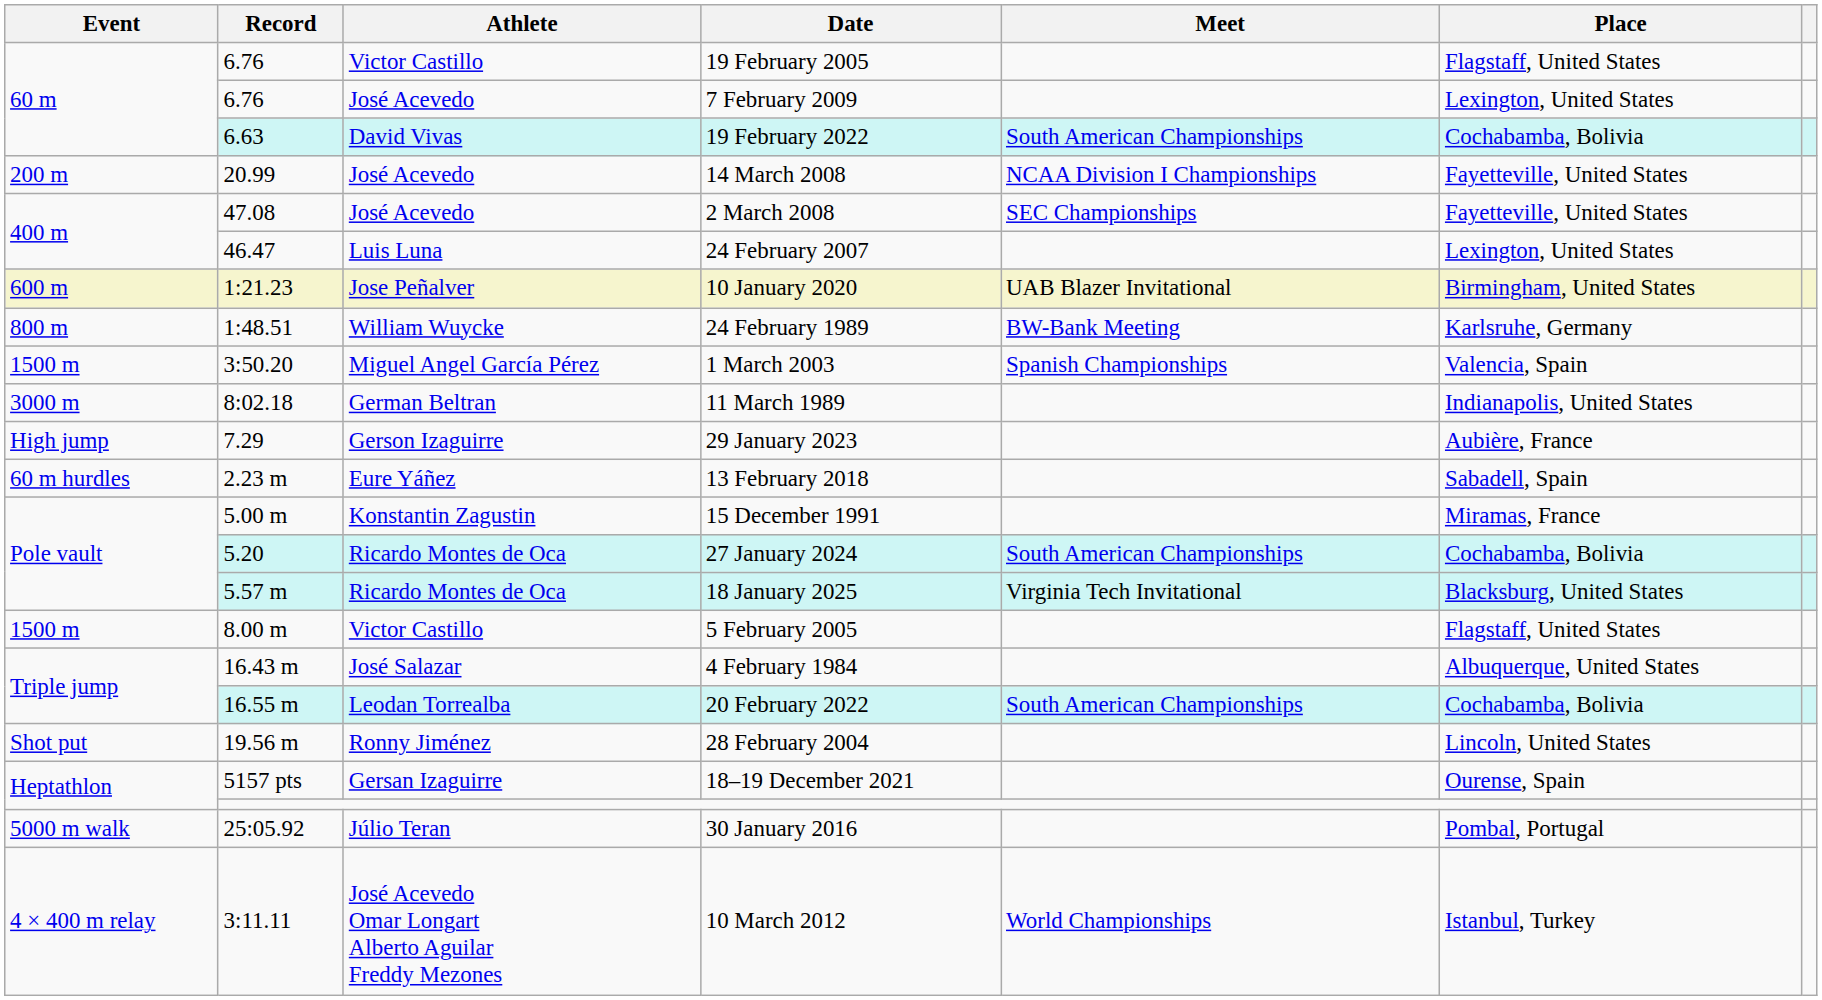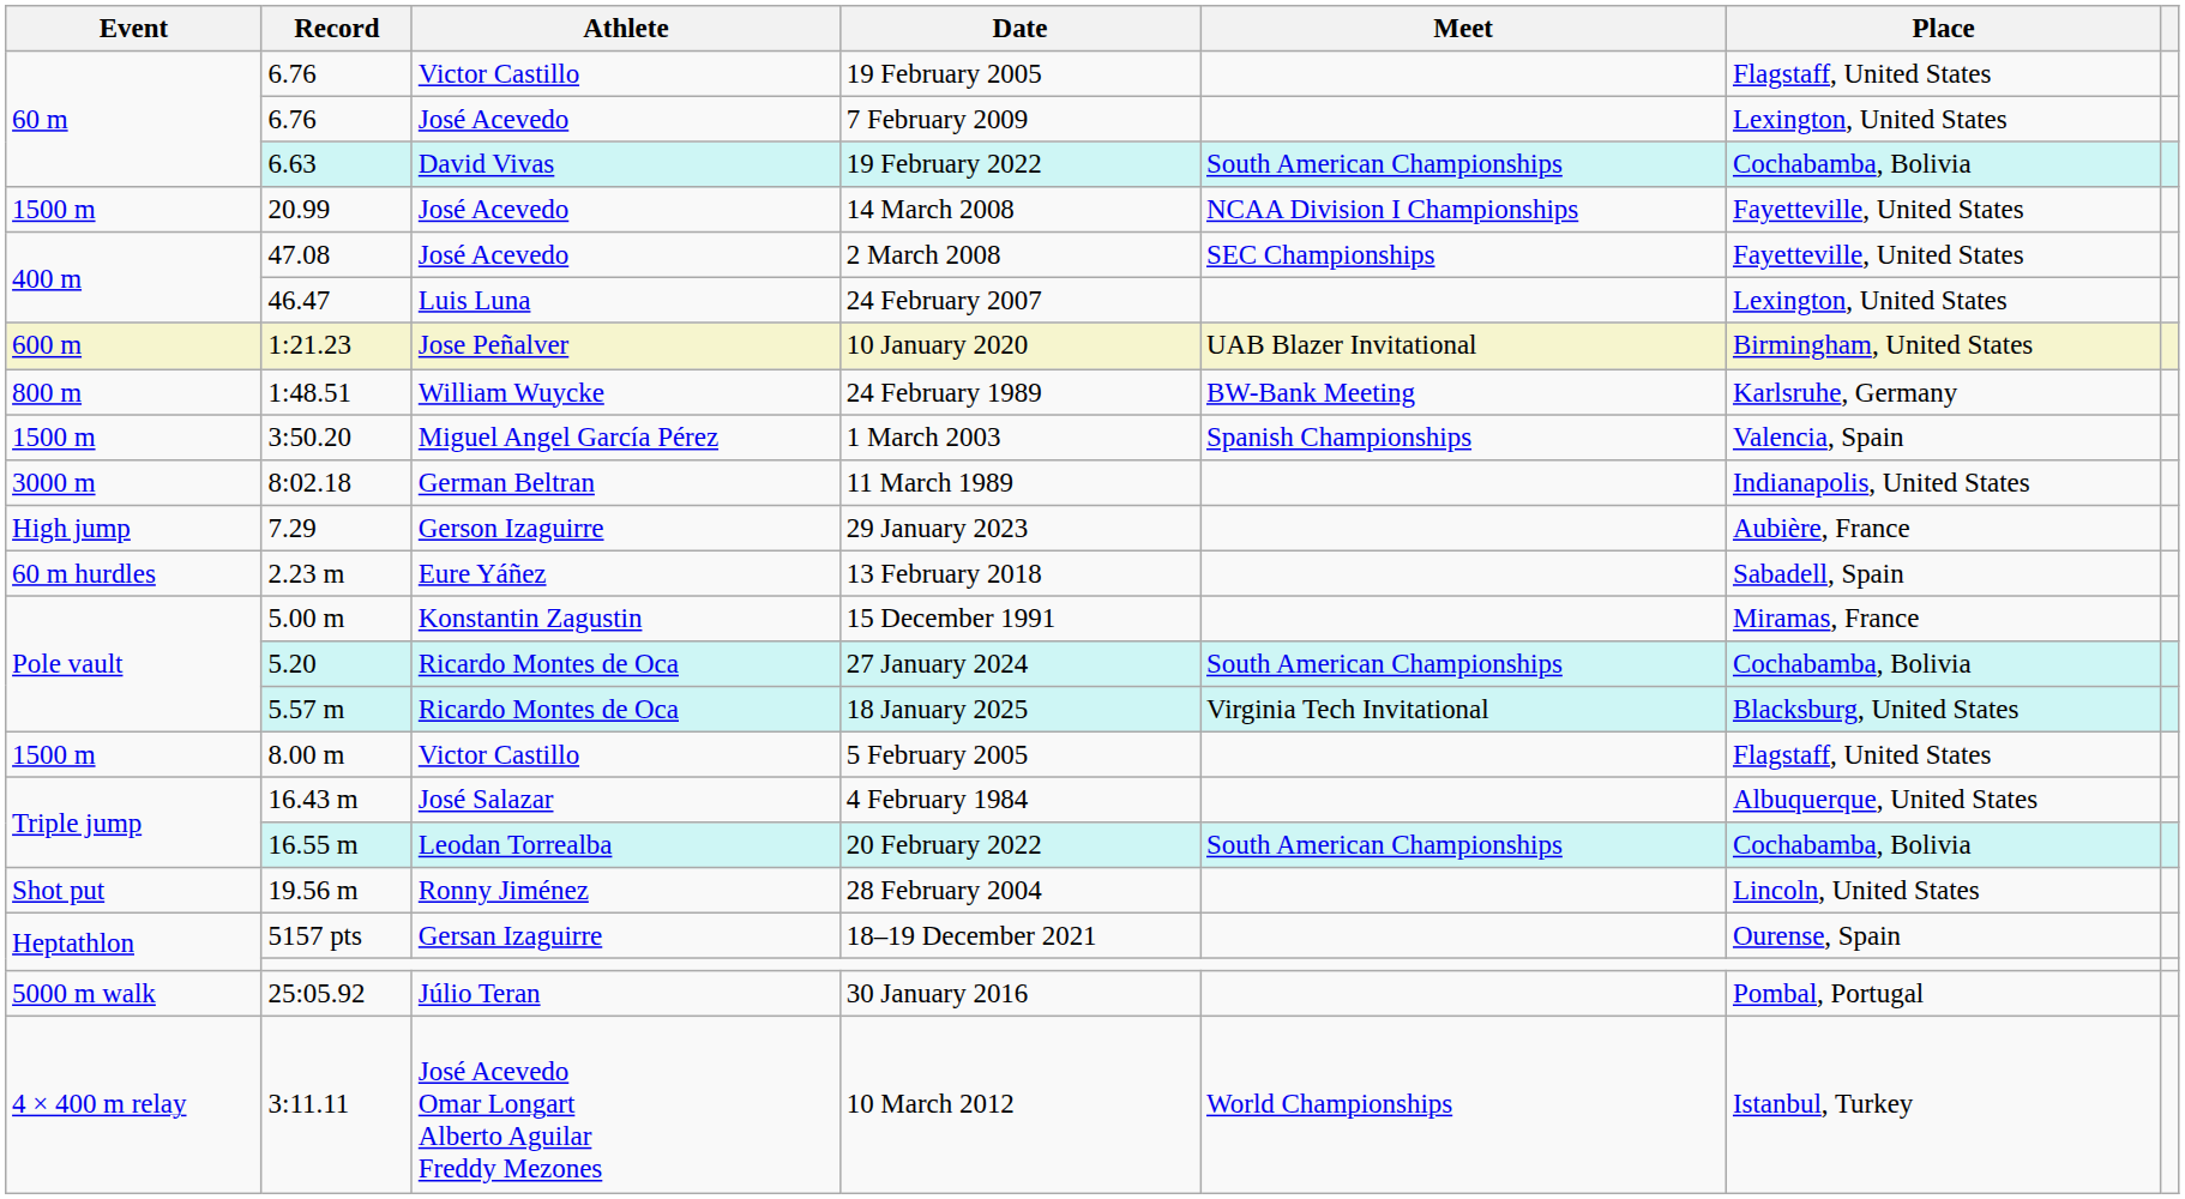 <table class="wikitable" style="font-size:95%; width: 95%;">
 <tr>
 <th>Event</th>
 <th>Record</th>
 <th>Athlete</th>
 <th>Date</th>
 <th>Meet</th>
 <th>Place</th>
 <th></th>
 </tr>
 <tr>
 <td rowspan=3><a href='#'>60 m</a></td>
 <td>6.76 </td>
 <td><a href='#'>Victor Castillo</a></td>
 <td>19 February 2005</td>
 <td></td>
 <td><a href='#'>Flagstaff</a>, United States</td>
 <td></td>
 </tr>
 <tr>
 <td>6.76</td>
 <td><a href='#'>José Acevedo</a></td>
 <td>7 February 2009</td>
 <td></td>
 <td><a href='#'>Lexington</a>, United States</td>
 <td></td>
 </tr>
 <tr bgcolor=#CEF6F5>
 <td>6.63 </td>
 <td><a href='#'>David Vivas</a></td>
 <td>19 February 2022</td>
 <td><a href='#'>South American Championships</a></td>
 <td><a href='#'>Cochabamba</a>, Bolivia</td>
 <td></td>
 </tr>
 <tr>
-<td><a href='#'>200 m</a></td>
+<td><a href='#'>1500 m</a></td>
 <td>20.99</td>
 <td><a href='#'>José Acevedo</a></td>
 <td>14 March 2008</td>
 <td><a href='#'>NCAA Division I Championships</a></td>
 <td><a href='#'>Fayetteville</a>, United States</td>
 <td></td>
 </tr>
 <tr>
 <td rowspan=2><a href='#'>400 m</a></td>
 <td>47.08</td>
 <td><a href='#'>José Acevedo</a></td>
 <td>2 March 2008</td>
 <td><a href='#'>SEC Championships</a></td>
 <td><a href='#'>Fayetteville</a>, United States</td>
 <td></td>
 </tr>
 <tr>
 <td>46.47 </td>
 <td><a href='#'>Luis Luna</a></td>
 <td>24 February 2007</td>
 <td></td>
 <td><a href='#'>Lexington</a>, United States</td>
 <td></td>
 </tr>
 <tr style="background:#f6F5CE;">
 <td><a href='#'>600 m</a></td>
 <td>1:21.23</td>
 <td><a href='#'>Jose Peñalver</a></td>
 <td>10 January 2020</td>
 <td>UAB Blazer Invitational</td>
 <td><a href='#'>Birmingham</a>, United States</td>
 <td></td>
 </tr>
 <tr>
 <td><a href='#'>800 m</a></td>
 <td>1:48.51</td>
 <td><a href='#'>William Wuycke</a></td>
 <td>24 February 1989</td>
 <td><a href='#'>BW-Bank Meeting</a></td>
 <td><a href='#'>Karlsruhe</a>, Germany</td>
 <td></td>
 </tr>
 <tr>
 <td><a href='#'>1500 m</a></td>
 <td>3:50.20</td>
 <td><a href='#'>Miguel Angel García Pérez</a></td>
 <td>1 March 2003</td>
 <td><a href='#'>Spanish Championships</a></td>
 <td><a href='#'>Valencia</a>, Spain</td>
 <td></td>
 </tr>
 <tr>
 <td><a href='#'>3000 m</a></td>
 <td>8:02.18</td>
 <td><a href='#'>German Beltran</a></td>
 <td>11 March 1989</td>
 <td></td>
 <td><a href='#'>Indianapolis</a>, United States</td>
 <td></td>
 </tr>
 <tr>
 <td><a href='#'>High jump</a></td>
 <td>7.29</td>
 <td><a href='#'>Gerson Izaguirre</a></td>
 <td>29 January 2023</td>
 <td></td>
 <td><a href='#'>Aubière</a>, France</td>
 <td></td>
 </tr>
 <tr>
 <td><a href='#'>60 m hurdles</a></td>
 <td>2.23 m</td>
 <td><a href='#'>Eure Yáñez</a></td>
 <td>13 February 2018</td>
 <td></td>
 <td><a href='#'>Sabadell</a>, Spain</td>
 <td></td>
 </tr>
 <tr>
 <td rowspan=3><a href='#'>Pole vault</a></td>
 <td>5.00 m</td>
 <td><a href='#'>Konstantin Zagustin</a></td>
 <td>15 December 1991</td>
 <td></td>
 <td><a href='#'>Miramas</a>, France</td>
 <td></td>
 </tr>
 <tr bgcolor=#CEF6F5>
 <td>5.20 </td>
 <td><a href='#'>Ricardo Montes de Oca</a></td>
 <td>27 January 2024</td>
 <td><a href='#'>South American Championships</a></td>
 <td><a href='#'>Cochabamba</a>, Bolivia</td>
 <td></td>
 </tr>
 <tr bgcolor=#CEF6F5>
 <td>5.57 m</td>
 <td><a href='#'>Ricardo Montes de Oca</a></td>
 <td>18 January 2025</td>
 <td>Virginia Tech Invitational</td>
 <td><a href='#'>Blacksburg</a>, United States</td>
 <td></td>
 </tr>
 <tr>
 <td><a href='#'>1500 m</a></td>
 <td>8.00 m </td>
 <td><a href='#'>Victor Castillo</a></td>
 <td>5 February 2005</td>
 <td></td>
 <td><a href='#'>Flagstaff</a>, United States</td>
 <td></td>
 </tr>
 <tr>
 <td rowspan=2><a href='#'>Triple jump</a></td>
 <td>16.43 m </td>
 <td><a href='#'>José Salazar</a></td>
 <td>4 February 1984</td>
 <td></td>
 <td><a href='#'>Albuquerque</a>, United States</td>
 <td></td>
 </tr>
 <tr bgcolor=#CEF6F5>
 <td>16.55 m </td>
 <td><a href='#'>Leodan Torrealba</a></td>
 <td>20 February 2022</td>
 <td><a href='#'>South American Championships</a></td>
 <td><a href='#'>Cochabamba</a>, Bolivia</td>
 <td></td>
 </tr>
 <tr>
 <td><a href='#'>Shot put</a></td>
 <td>19.56 m</td>
 <td><a href='#'>Ronny Jiménez</a></td>
 <td>28 February 2004</td>
 <td></td>
 <td><a href='#'>Lincoln</a>, United States</td>
 <td></td>
 </tr>
 <tr>
 <td rowspan=2><a href='#'>Heptathlon</a></td>
 <td>5157 pts</td>
 <td><a href='#'>Gersan Izaguirre</a></td>
 <td>18–19 December 2021</td>
 <td></td>
 <td><a href='#'>Ourense</a>, Spain</td>
 <td></td>
 </tr>
 <tr>
 <td colspan=5></td>
 <td></td>
 </tr>
 <tr>
 <td><a href='#'>5000 m walk</a></td>
 <td>25:05.92</td>
 <td><a href='#'>Júlio Teran</a></td>
 <td>30 January 2016</td>
 <td></td>
 <td><a href='#'>Pombal</a>, Portugal</td>
 <td></td>
 </tr>
 <tr>
 <td><a href='#'>4 × 400 m relay</a></td>
 <td>3:11.11</td>
 <td><br><a href='#'>José Acevedo</a><br><a href='#'>Omar Longart</a><br><a href='#'>Alberto Aguilar</a><br><a href='#'>Freddy Mezones</a></td>
 <td>10 March 2012</td>
 <td><a href='#'>World Championships</a></td>
 <td><a href='#'>Istanbul</a>, Turkey</td>
 <td></td>
 </tr>
 </table>
